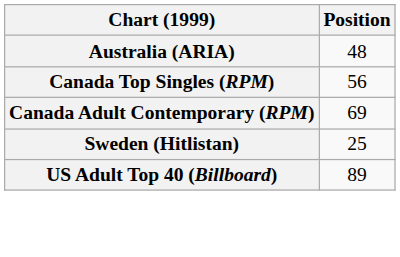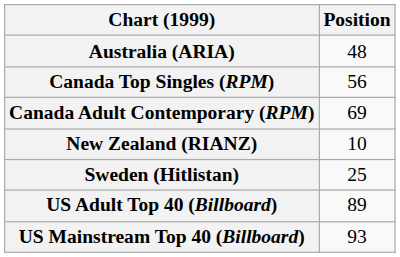 <table class="wikitable sortable plainrowheaders" style="text-align:center">
 <tr>
 <th>Chart (1999)</th>
 <th>Position</th>
 </tr>
 <tr>
 <th scope="row">Australia (ARIA)</th>
 <td>48</td>
 </tr>
 <tr>
 <th scope="row">Canada Top Singles (<em>RPM</em>)</th>
 <td>56</td>
 </tr>
 <tr>
 <th scope="row">Canada Adult Contemporary (<em>RPM</em>)</th>
 <td>69</td>
 </tr>
 <tr>
+<th scope="row">New Zealand (RIANZ)</th>
+<td>10</td>
+</tr>
+<tr>
 <th scope="row">Sweden (Hitlistan)</th>
 <td>25</td>
 </tr>
 <tr>
 <th scope="row">US Adult Top 40 (<em>Billboard</em>)</th>
 <td>89</td>
 </tr>
+<tr>
+<th scope="row">US Mainstream Top 40 (<em>Billboard</em>)</th>
+<td>93</td>
+</tr>
 </table>
